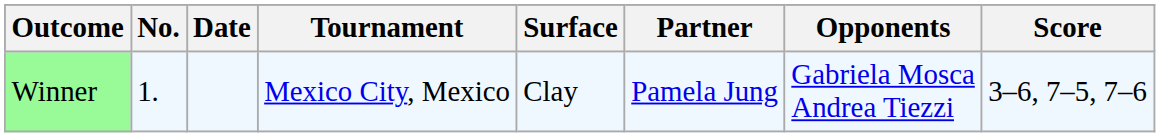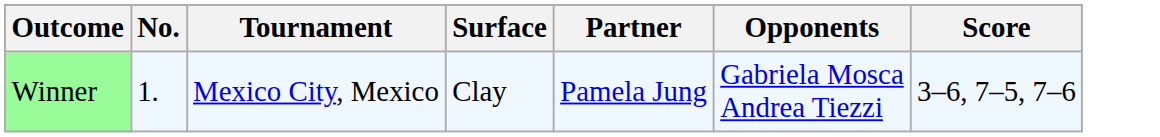 <table class="sortable wikitable" style=font-size:97%>
 <tr>
 <th>Outcome</th>
 <th>No.</th>
-<th>Date</th>
 <th>Tournament</th>
 <th>Surface</th>
 <th>Partner</th>
 <th>Opponents</th>
 <th>Score</th>
 </tr>
 <tr style="background:#f0f8ff;">
 <td bgcolor="98FB98">Winner</td>
 <td>1.</td>
-<td></td>
 <td><a href='#'>Mexico City</a>, Mexico</td>
 <td>Clay</td>
 <td> <a href='#'>Pamela Jung</a></td>
 <td> <a href='#'>Gabriela Mosca</a> <br>  <a href='#'>Andrea Tiezzi</a></td>
 <td>3–6, 7–5, 7–6</td>
 </tr>
 </table>
